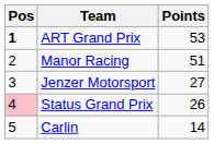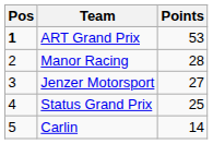 <table class="wikitable" style="font-size: 85%;">
 <tr>
 <th>Pos</th>
 <th>Team</th>
 <th>Points</th>
 </tr>
 <tr>
 <td><strong>1</strong></td>
 <td> <a href='#'>ART Grand Prix</a></td>
 <td align="right">53</td>
 </tr>
 <tr>
 <td>2</td>
 <td> <a href='#'>Manor Racing</a></td>
-<td align="right">51</td>
+<td align="right">28</td>
 </tr>
 <tr>
 <td>3</td>
 <td> <a href='#'>Jenzer Motorsport</a></td>
 <td align="right">27</td>
 </tr>
 <tr>
-<td style="background: pink;">4</td>
+<td>4</td>
 <td> <a href='#'>Status Grand Prix</a></td>
-<td align="right">26</td>
+<td align="right">25</td>
 </tr>
 <tr>
 <td>5</td>
 <td> <a href='#'>Carlin</a></td>
 <td align="right">14</td>
 </tr>
 </table>
